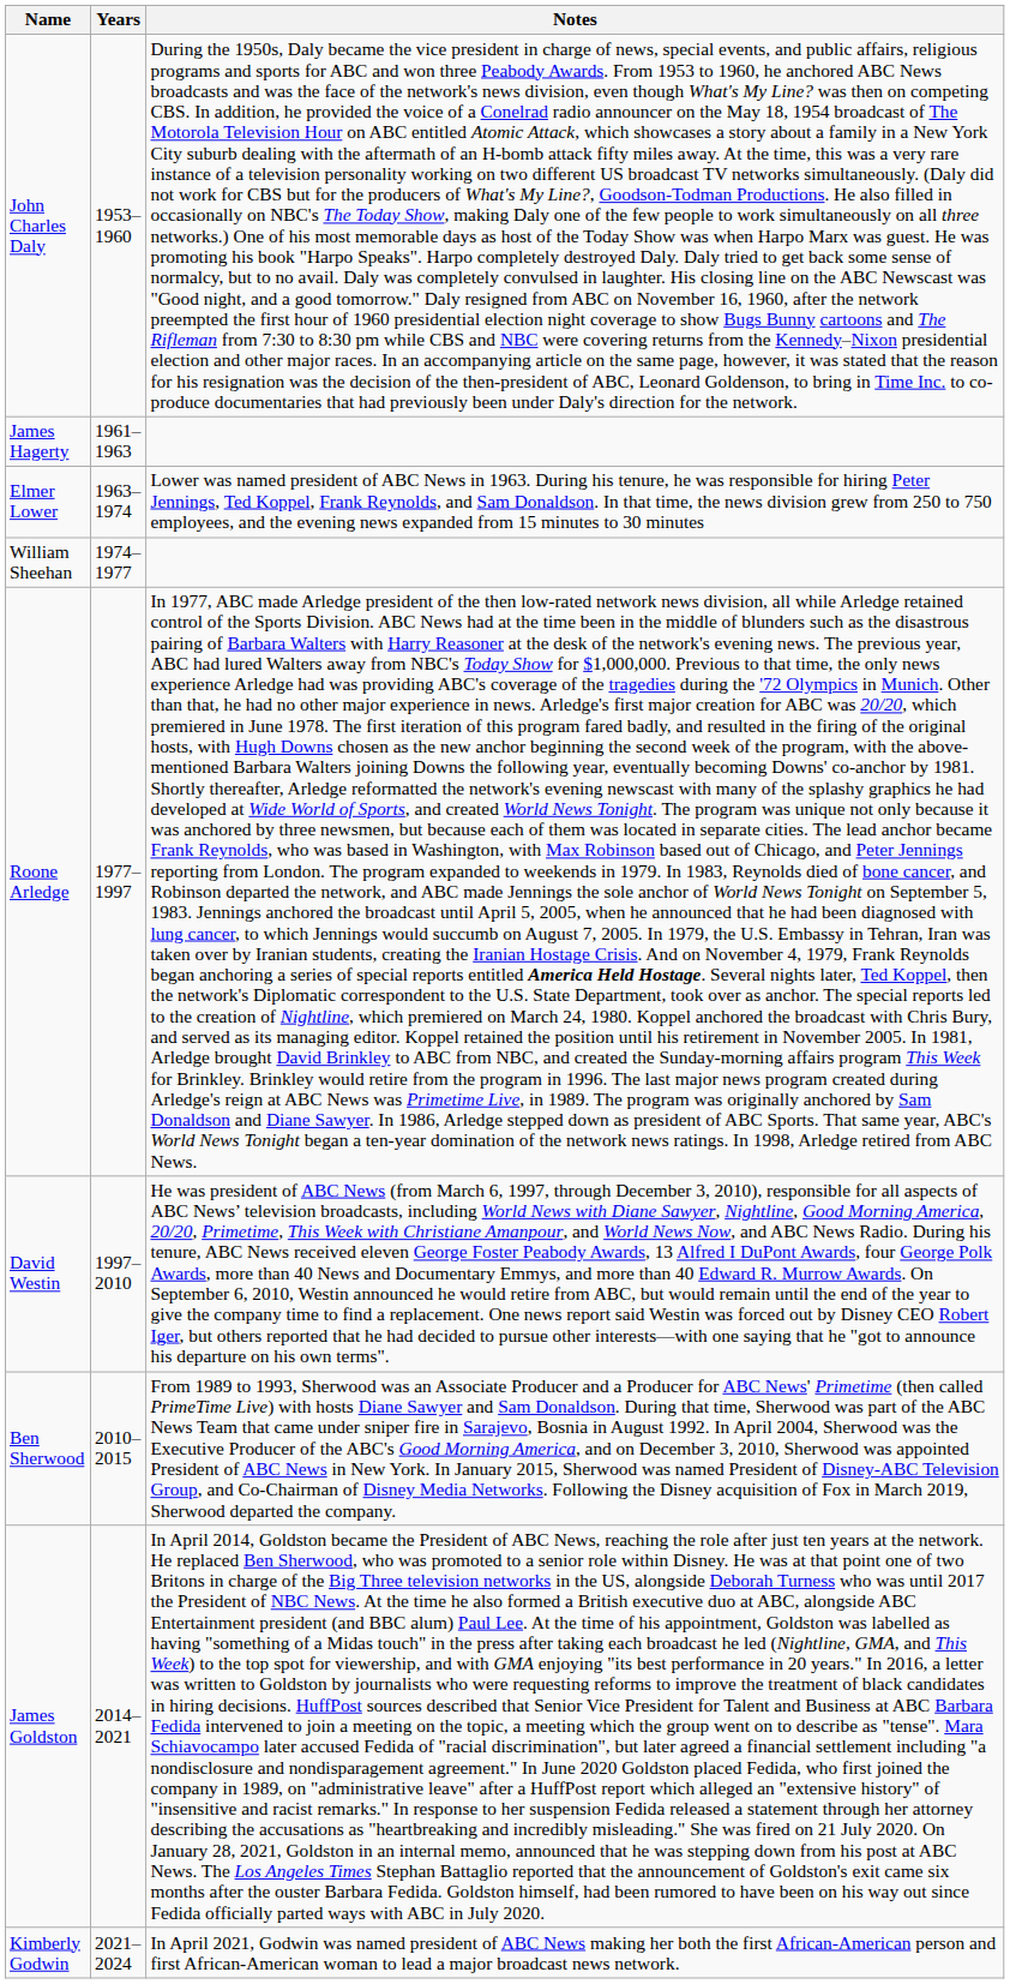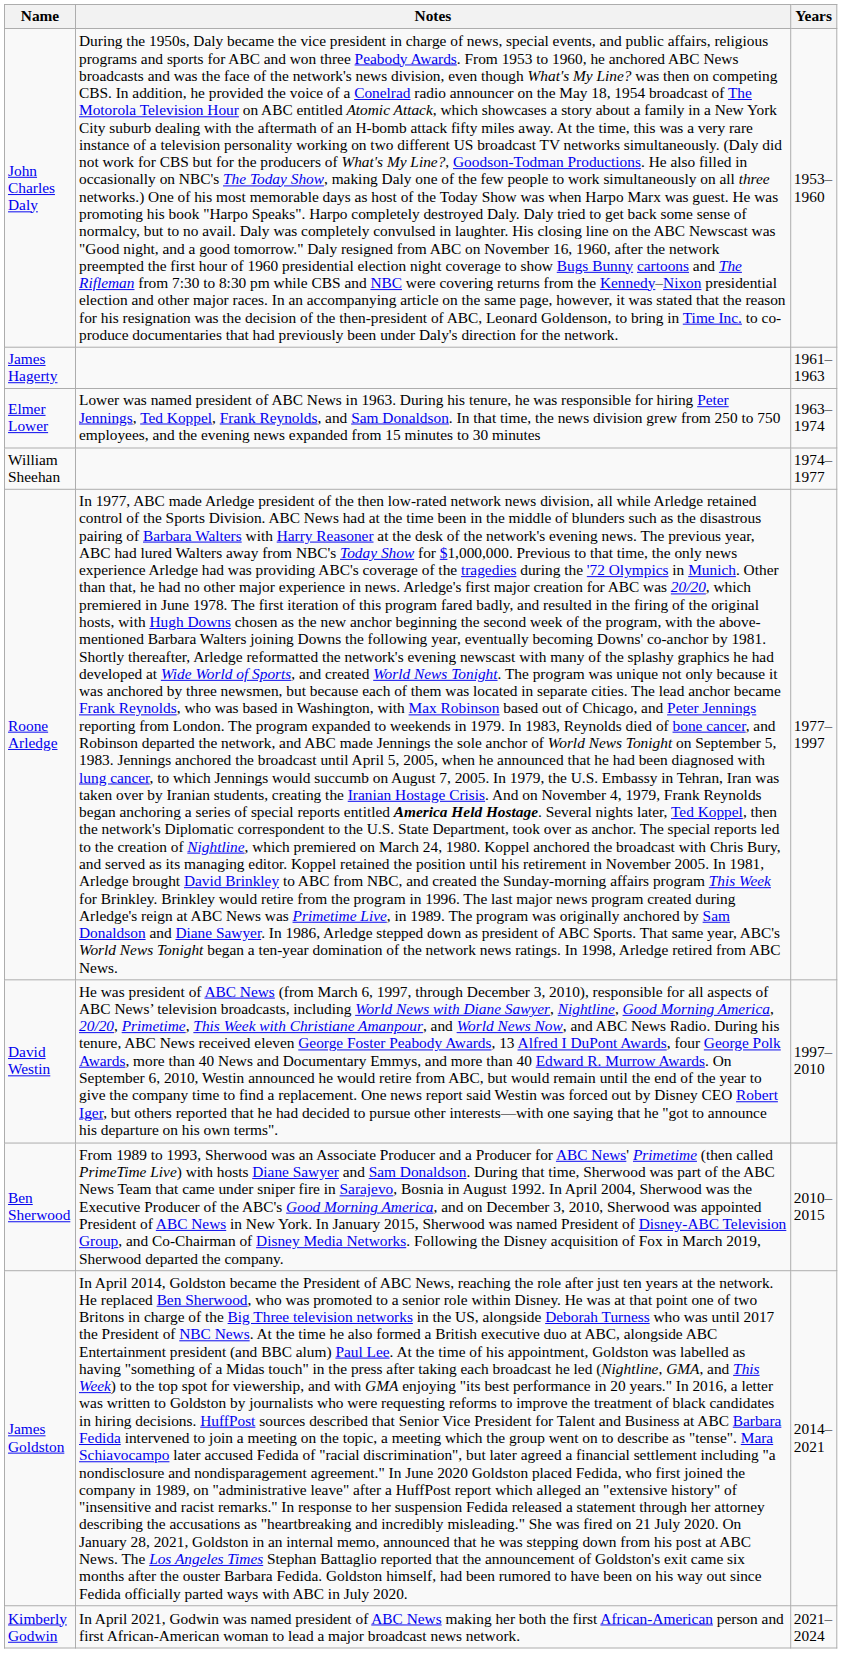 <table class="wikitable">
 <tr>
 <th>Name</th>
+<th>Notes</th>
 <th>Years</th>
-<th>Notes</th>
 </tr>
 <tr>
 <td><a href='#'>John Charles Daly</a></td>
+<td>During the 1950s, Daly became the vice president in charge of news, special events, and public affairs, religious programs and sports for ABC and won three <a href='#'>Peabody Awards</a>. From 1953 to 1960, he anchored ABC News broadcasts and was the face of the network's news division, even though <em>What's My Line?</em> was then on competing CBS. In addition, he provided the voice of a <a href='#'>Conelrad</a> radio announcer on the May 18, 1954 broadcast of <a href='#'>The Motorola Television Hour</a> on ABC entitled <em>Atomic Attack</em>, which showcases a story about a family in a New York City suburb dealing with the aftermath of an H-bomb attack fifty miles away. At the time, this was a very rare instance of a television personality working on two different US broadcast TV networks simultaneously. (Daly did not work for CBS but for the producers of <em>What's My Line?</em>, <a href='#'>Goodson-Todman Productions</a>. He also filled in occasionally on NBC's <em><a href='#'>The Today Show</a></em>, making Daly one of the few people to work simultaneously on all <em>three</em> networks.) One of his most memorable days as host of the Today Show was when Harpo Marx was guest. He was promoting his book "Harpo Speaks". Harpo completely destroyed Daly. Daly tried to get back some sense of normalcy, but to no avail. Daly was completely convulsed in laughter.  His closing line on the ABC Newscast was "Good night, and a good tomorrow." Daly resigned from ABC on November 16, 1960, after the network preempted the first hour of 1960 presidential election night coverage to show <a href='#'>Bugs Bunny</a> <a href='#'>cartoons</a> and <em><a href='#'>The Rifleman</a></em> from 7:30 to 8:30 pm while CBS and <a href='#'>NBC</a> were covering returns from the <a href='#'>Kennedy</a>–<a href='#'>Nixon</a> presidential election and other major races. In an accompanying article on the same page, however, it was stated that the reason for his resignation was the decision of the then-president of ABC, Leonard Goldenson, to bring in <a href='#'>Time Inc.</a> to co-produce documentaries that had previously been under Daly's direction for the network.</td>
 <td>1953–1960</td>
-<td>During the 1950s, Daly became the vice president in charge of news, special events, and public affairs, religious programs and sports for ABC and won three <a href='#'>Peabody Awards</a>. From 1953 to 1960, he anchored ABC News broadcasts and was the face of the network's news division, even though <em>What's My Line?</em> was then on competing CBS. In addition, he provided the voice of a <a href='#'>Conelrad</a> radio announcer on the May 18, 1954 broadcast of <a href='#'>The Motorola Television Hour</a> on ABC entitled <em>Atomic Attack</em>, which showcases a story about a family in a New York City suburb dealing with the aftermath of an H-bomb attack fifty miles away. At the time, this was a very rare instance of a television personality working on two different US broadcast TV networks simultaneously. (Daly did not work for CBS but for the producers of <em>What's My Line?</em>, <a href='#'>Goodson-Todman Productions</a>. He also filled in occasionally on NBC's <em><a href='#'>The Today Show</a></em>, making Daly one of the few people to work simultaneously on all <em>three</em> networks.) One of his most memorable days as host of the Today Show was when Harpo Marx was guest. He was promoting his book "Harpo Speaks". Harpo completely destroyed Daly. Daly tried to get back some sense of normalcy, but to no avail. Daly was completely convulsed in laughter.  His closing line on the ABC Newscast was "Good night, and a good tomorrow." Daly resigned from ABC on November 16, 1960, after the network preempted the first hour of 1960 presidential election night coverage to show <a href='#'>Bugs Bunny</a> <a href='#'>cartoons</a> and <em><a href='#'>The Rifleman</a></em> from 7:30 to 8:30 pm while CBS and <a href='#'>NBC</a> were covering returns from the <a href='#'>Kennedy</a>–<a href='#'>Nixon</a> presidential election and other major races. In an accompanying article on the same page, however, it was stated that the reason for his resignation was the decision of the then-president of ABC, Leonard Goldenson, to bring in <a href='#'>Time Inc.</a> to co-produce documentaries that had previously been under Daly's direction for the network.</td>
 </tr>
 <tr>
 <td><a href='#'>James Hagerty</a></td>
+<td></td>
 <td>1961–1963</td>
-<td></td>
 </tr>
 <tr>
 <td><a href='#'>Elmer Lower</a></td>
+<td>Lower was named president of ABC News in 1963. During his tenure, he was responsible for hiring <a href='#'>Peter Jennings</a>, <a href='#'>Ted Koppel</a>, <a href='#'>Frank Reynolds</a>, and <a href='#'>Sam Donaldson</a>.  In that time, the news division grew from 250 to 750 employees, and the evening news expanded from 15 minutes to 30 minutes</td>
 <td>1963–1974</td>
-<td>Lower was named president of ABC News in 1963. During his tenure, he was responsible for hiring <a href='#'>Peter Jennings</a>, <a href='#'>Ted Koppel</a>, <a href='#'>Frank Reynolds</a>, and <a href='#'>Sam Donaldson</a>.  In that time, the news division grew from 250 to 750 employees, and the evening news expanded from 15 minutes to 30 minutes</td>
 </tr>
 <tr>
 <td>William Sheehan</td>
+<td></td>
 <td>1974–1977</td>
-<td></td>
 </tr>
 <tr>
 <td><a href='#'>Roone Arledge</a></td>
+<td>In 1977, ABC made Arledge president of the then low-rated network news division, all while Arledge retained control of the Sports Division.  ABC News had at the time been in the middle of blunders such as the disastrous pairing of <a href='#'>Barbara Walters</a> with <a href='#'>Harry Reasoner</a> at the desk of the network's evening news.  The previous year, ABC had lured Walters away from NBC's <em><a href='#'>Today Show</a></em> for <a href='#'>$</a>1,000,000. Previous to that time, the only news experience Arledge had was providing ABC's coverage of the <a href='#'>tragedies</a> during the <a href='#'>'72 Olympics</a> in <a href='#'>Munich</a>.  Other than that, he had no other major experience in news. Arledge's first major creation for ABC was <em><a href='#'>20/20</a></em>, which premiered in June 1978. The first iteration of this program fared badly, and resulted in the firing of the original hosts, with <a href='#'>Hugh Downs</a> chosen as the new anchor beginning the second week of the program, with the above-mentioned Barbara Walters joining Downs the following year, eventually becoming Downs' co-anchor by 1981. Shortly thereafter, Arledge reformatted the network's evening newscast with many of the splashy graphics he had developed at <em><a href='#'>Wide World of Sports</a></em>, and created<em> <a href='#'>World News Tonight</a></em>. The program was unique not only because it was anchored by three newsmen, but because each of them was located in separate cities. The lead anchor became <a href='#'>Frank Reynolds</a>, who was based in Washington, with <a href='#'>Max Robinson</a> based out of Chicago, and <a href='#'>Peter Jennings</a> reporting from London. The program expanded to weekends in 1979. In 1983, Reynolds died of <a href='#'>bone cancer</a>, and Robinson departed the network, and ABC made Jennings the sole anchor of <em>World News Tonight</em> on September 5, 1983. Jennings anchored the broadcast until April 5, 2005, when he announced that he had been diagnosed with <a href='#'>lung cancer</a>, to which Jennings would succumb on August 7, 2005. In 1979, the U.S. Embassy in Tehran, Iran was taken over by Iranian students, creating the <a href='#'>Iranian Hostage Crisis</a>.  And on November 4, 1979, Frank Reynolds began anchoring a series of special reports entitled <strong><em>America Held Hostage</em></strong>.  Several nights later, <a href='#'>Ted Koppel</a>, then the network's Diplomatic correspondent to the U.S. State Department, took over as anchor.  The special reports led to the creation of <em><a href='#'>Nightline</a></em>, which premiered on March 24, 1980. Koppel anchored the broadcast with Chris Bury, and served as its managing editor.  Koppel retained the position until his retirement in November 2005. In 1981, Arledge brought <a href='#'>David Brinkley</a> to ABC from NBC, and created the Sunday-morning affairs program <em><a href='#'>This Week</a></em> for Brinkley.  Brinkley would retire from the program in 1996. The last major news program created during Arledge's reign at ABC News was <em><a href='#'>Primetime Live</a></em>, in 1989.  The program was originally anchored by <a href='#'>Sam Donaldson</a> and <a href='#'>Diane Sawyer</a>. In 1986, Arledge stepped down as president of ABC Sports. That same year, ABC's <em>World News Tonight</em> began a ten-year domination of the network news ratings. In 1998, Arledge retired from ABC News.</td>
 <td>1977–1997</td>
-<td>In 1977, ABC made Arledge president of the then low-rated network news division, all while Arledge retained control of the Sports Division.  ABC News had at the time been in the middle of blunders such as the disastrous pairing of <a href='#'>Barbara Walters</a> with <a href='#'>Harry Reasoner</a> at the desk of the network's evening news.  The previous year, ABC had lured Walters away from NBC's <em><a href='#'>Today Show</a></em> for <a href='#'>$</a>1,000,000. Previous to that time, the only news experience Arledge had was providing ABC's coverage of the <a href='#'>tragedies</a> during the <a href='#'>'72 Olympics</a> in <a href='#'>Munich</a>.  Other than that, he had no other major experience in news. Arledge's first major creation for ABC was <em><a href='#'>20/20</a></em>, which premiered in June 1978. The first iteration of this program fared badly, and resulted in the firing of the original hosts, with <a href='#'>Hugh Downs</a> chosen as the new anchor beginning the second week of the program, with the above-mentioned Barbara Walters joining Downs the following year, eventually becoming Downs' co-anchor by 1981. Shortly thereafter, Arledge reformatted the network's evening newscast with many of the splashy graphics he had developed at <em><a href='#'>Wide World of Sports</a></em>, and created<em> <a href='#'>World News Tonight</a></em>. The program was unique not only because it was anchored by three newsmen, but because each of them was located in separate cities. The lead anchor became <a href='#'>Frank Reynolds</a>, who was based in Washington, with <a href='#'>Max Robinson</a> based out of Chicago, and <a href='#'>Peter Jennings</a> reporting from London. The program expanded to weekends in 1979. In 1983, Reynolds died of <a href='#'>bone cancer</a>, and Robinson departed the network, and ABC made Jennings the sole anchor of <em>World News Tonight</em> on September 5, 1983. Jennings anchored the broadcast until April 5, 2005, when he announced that he had been diagnosed with <a href='#'>lung cancer</a>, to which Jennings would succumb on August 7, 2005. In 1979, the U.S. Embassy in Tehran, Iran was taken over by Iranian students, creating the <a href='#'>Iranian Hostage Crisis</a>.  And on November 4, 1979, Frank Reynolds began anchoring a series of special reports entitled <strong><em>America Held Hostage</em></strong>.  Several nights later, <a href='#'>Ted Koppel</a>, then the network's Diplomatic correspondent to the U.S. State Department, took over as anchor.  The special reports led to the creation of <em><a href='#'>Nightline</a></em>, which premiered on March 24, 1980. Koppel anchored the broadcast with Chris Bury, and served as its managing editor.  Koppel retained the position until his retirement in November 2005. In 1981, Arledge brought <a href='#'>David Brinkley</a> to ABC from NBC, and created the Sunday-morning affairs program <em><a href='#'>This Week</a></em> for Brinkley.  Brinkley would retire from the program in 1996. The last major news program created during Arledge's reign at ABC News was <em><a href='#'>Primetime Live</a></em>, in 1989.  The program was originally anchored by <a href='#'>Sam Donaldson</a> and <a href='#'>Diane Sawyer</a>. In 1986, Arledge stepped down as president of ABC Sports. That same year, ABC's <em>World News Tonight</em> began a ten-year domination of the network news ratings. In 1998, Arledge retired from ABC News.</td>
 </tr>
 <tr>
 <td><a href='#'>David Westin</a></td>
+<td>He was president of <a href='#'>ABC News</a> (from March 6, 1997, through December 3, 2010), responsible for all aspects of ABC News’ television broadcasts, including <em><a href='#'>World News with Diane Sawyer</a></em>, <em><a href='#'>Nightline</a></em>, <em><a href='#'>Good Morning America</a></em>, <em><a href='#'>20/20</a></em>, <em><a href='#'>Primetime</a></em>, <em><a href='#'>This Week with Christiane Amanpour</a></em>, and <em><a href='#'>World News Now</a></em>, and ABC News Radio. During his tenure, ABC News received eleven <a href='#'>George Foster Peabody Awards</a>, 13 <a href='#'>Alfred I DuPont Awards</a>, four <a href='#'>George Polk Awards</a>, more than 40 News and Documentary Emmys, and more than 40 <a href='#'>Edward R. Murrow Awards</a>. On September 6, 2010, Westin announced he would retire from ABC, but would remain until the end of the year to give the company time to find a replacement. One news report said Westin was forced out by Disney CEO <a href='#'>Robert Iger</a>, but others reported that he had decided to pursue other interests—with one saying that he "got to announce his departure on his own terms".</td>
 <td>1997–2010</td>
-<td>He was president of <a href='#'>ABC News</a> (from March 6, 1997, through December 3, 2010), responsible for all aspects of ABC News’ television broadcasts, including <em><a href='#'>World News with Diane Sawyer</a></em>, <em><a href='#'>Nightline</a></em>, <em><a href='#'>Good Morning America</a></em>, <em><a href='#'>20/20</a></em>, <em><a href='#'>Primetime</a></em>, <em><a href='#'>This Week with Christiane Amanpour</a></em>, and <em><a href='#'>World News Now</a></em>, and ABC News Radio. During his tenure, ABC News received eleven <a href='#'>George Foster Peabody Awards</a>, 13 <a href='#'>Alfred I DuPont Awards</a>, four <a href='#'>George Polk Awards</a>, more than 40 News and Documentary Emmys, and more than 40 <a href='#'>Edward R. Murrow Awards</a>. On September 6, 2010, Westin announced he would retire from ABC, but would remain until the end of the year to give the company time to find a replacement. One news report said Westin was forced out by Disney CEO <a href='#'>Robert Iger</a>, but others reported that he had decided to pursue other interests—with one saying that he "got to announce his departure on his own terms".</td>
 </tr>
 <tr>
 <td><a href='#'>Ben Sherwood</a></td>
+<td>From 1989 to 1993, Sherwood was an Associate Producer and a Producer for <a href='#'>ABC News</a>' <em><a href='#'>Primetime</a></em> (then called <em>PrimeTime Live</em>) with hosts <a href='#'>Diane Sawyer</a> and <a href='#'>Sam Donaldson</a>. During that time, Sherwood was part of the ABC News Team that came under sniper fire in <a href='#'>Sarajevo</a>, Bosnia in August 1992. In April 2004, Sherwood was the Executive Producer of the ABC's <em><a href='#'>Good Morning America</a></em>, and on December 3, 2010, Sherwood was appointed President of <a href='#'>ABC News</a> in New York. In January 2015, Sherwood was named President of <a href='#'>Disney-ABC Television Group</a>, and Co-Chairman of <a href='#'>Disney Media Networks</a>. Following the Disney acquisition of Fox in March 2019, Sherwood departed the company.</td>
 <td>2010–2015</td>
-<td>From 1989 to 1993, Sherwood was an Associate Producer and a Producer for <a href='#'>ABC News</a>' <em><a href='#'>Primetime</a></em> (then called <em>PrimeTime Live</em>) with hosts <a href='#'>Diane Sawyer</a> and <a href='#'>Sam Donaldson</a>. During that time, Sherwood was part of the ABC News Team that came under sniper fire in <a href='#'>Sarajevo</a>, Bosnia in August 1992. In April 2004, Sherwood was the Executive Producer of the ABC's <em><a href='#'>Good Morning America</a></em>, and on December 3, 2010, Sherwood was appointed President of <a href='#'>ABC News</a> in New York. In January 2015, Sherwood was named President of <a href='#'>Disney-ABC Television Group</a>, and Co-Chairman of <a href='#'>Disney Media Networks</a>. Following the Disney acquisition of Fox in March 2019, Sherwood departed the company.</td>
 </tr>
 <tr>
 <td><a href='#'>James Goldston</a></td>
+<td>In April 2014, Goldston became the President of ABC News, reaching the role after just ten years at the network. He replaced <a href='#'>Ben Sherwood</a>, who was promoted to a senior role within Disney. He was at that point one of two Britons in charge of the <a href='#'>Big Three television networks</a> in the US, alongside <a href='#'>Deborah Turness</a> who was until 2017 the President of <a href='#'>NBC News</a>. At the time he also formed a British executive duo at ABC, alongside ABC Entertainment president (and BBC alum) <a href='#'>Paul Lee</a>. At the time of his appointment, Goldston was labelled as having "something of a Midas touch" in the press after taking each broadcast he led (<em>Nightline</em>, <em>GMA</em>, and <em><a href='#'>This Week</a></em>) to the top spot for viewership, and with <em>GMA</em> enjoying "its best performance in 20 years." In 2016, a letter was written to Goldston by journalists who were requesting reforms to improve the treatment of black candidates in hiring decisions. <a href='#'>HuffPost</a> sources described that Senior Vice President for Talent and Business at ABC <a href='#'>Barbara Fedida</a> intervened to join a meeting on the topic, a meeting which the group went on to describe as "tense". <a href='#'>Mara Schiavocampo</a> later accused Fedida of "racial discrimination", but later agreed a financial settlement including "a nondisclosure and nondisparagement agreement." In June 2020 Goldston placed Fedida, who first joined the company in 1989, on "administrative leave" after a HuffPost report which alleged an "extensive history" of "insensitive and racist remarks." In response to her suspension Fedida released a statement through her attorney describing the accusations as "heartbreaking and incredibly misleading." She was fired on 21 July 2020. On January 28, 2021, Goldston in an internal memo, announced that he was stepping down from his post at ABC News. The <em><a href='#'>Los Angeles Times</a></em> Stephan Battaglio reported that the announcement of Goldston's exit came six months after the ouster Barbara Fedida. Goldston himself, had been rumored to have been on his way out since Fedida officially parted ways with ABC in July 2020.</td>
 <td>2014–2021</td>
-<td>In April 2014, Goldston became the President of ABC News, reaching the role after just ten years at the network. He replaced <a href='#'>Ben Sherwood</a>, who was promoted to a senior role within Disney. He was at that point one of two Britons in charge of the <a href='#'>Big Three television networks</a> in the US, alongside <a href='#'>Deborah Turness</a> who was until 2017 the President of <a href='#'>NBC News</a>. At the time he also formed a British executive duo at ABC, alongside ABC Entertainment president (and BBC alum) <a href='#'>Paul Lee</a>. At the time of his appointment, Goldston was labelled as having "something of a Midas touch" in the press after taking each broadcast he led (<em>Nightline</em>, <em>GMA</em>, and <em><a href='#'>This Week</a></em>) to the top spot for viewership, and with <em>GMA</em> enjoying "its best performance in 20 years." In 2016, a letter was written to Goldston by journalists who were requesting reforms to improve the treatment of black candidates in hiring decisions. <a href='#'>HuffPost</a> sources described that Senior Vice President for Talent and Business at ABC <a href='#'>Barbara Fedida</a> intervened to join a meeting on the topic, a meeting which the group went on to describe as "tense". <a href='#'>Mara Schiavocampo</a> later accused Fedida of "racial discrimination", but later agreed a financial settlement including "a nondisclosure and nondisparagement agreement." In June 2020 Goldston placed Fedida, who first joined the company in 1989, on "administrative leave" after a HuffPost report which alleged an "extensive history" of "insensitive and racist remarks." In response to her suspension Fedida released a statement through her attorney describing the accusations as "heartbreaking and incredibly misleading." She was fired on 21 July 2020. On January 28, 2021, Goldston in an internal memo, announced that he was stepping down from his post at ABC News. The <em><a href='#'>Los Angeles Times</a></em> Stephan Battaglio reported that the announcement of Goldston's exit came six months after the ouster Barbara Fedida. Goldston himself, had been rumored to have been on his way out since Fedida officially parted ways with ABC in July 2020.</td>
 </tr>
 <tr>
 <td><a href='#'>Kimberly Godwin</a></td>
+<td>In April 2021, Godwin was named president of <a href='#'>ABC News</a> making her both the first <a href='#'>African-American</a> person and first African-American woman to lead a major broadcast news network.</td>
 <td>2021–2024</td>
-<td>In April 2021, Godwin was named president of <a href='#'>ABC News</a> making her both the first <a href='#'>African-American</a> person and first African-American woman to lead a major broadcast news network.</td>
 </tr>
 </table>
